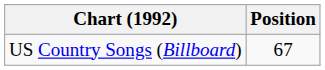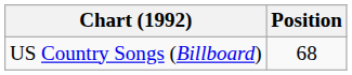 <table class="wikitable sortable">
 <tr>
 <th scope="col">Chart (1992)</th>
 <th scope="col">Position</th>
 </tr>
 <tr>
 <td>US <a href='#'>Country Songs</a> (<em><a href='#'>Billboard</a></em>)</td>
-<td align="center">67</td>
+<td align="center">68</td>
 </tr>
 </table>
